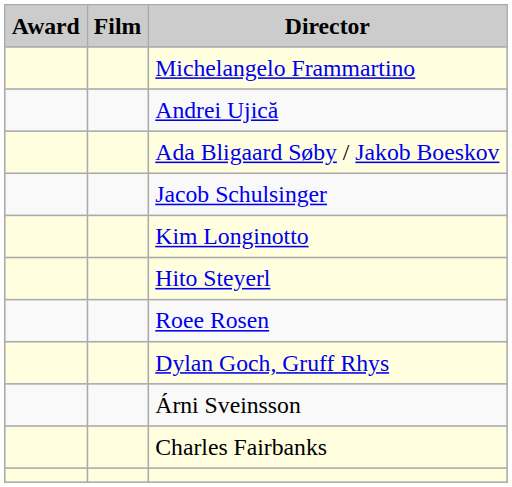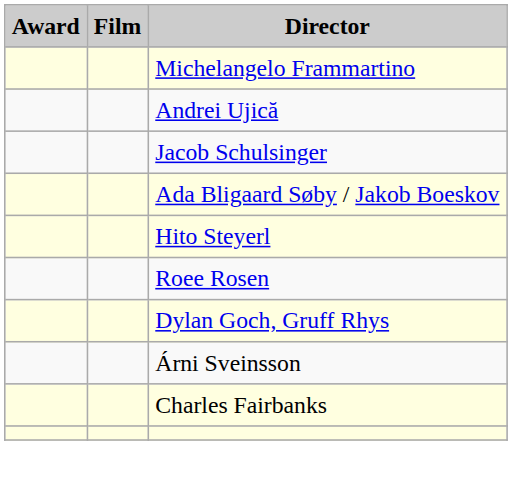 <table border="2" cellpadding="4" cellspacing="0" style="margin: 1em 1em 1em 0; background: #F9F9F9; border: 1px solid #AAAAAA; border-collapse: collapse; font-size: 95%;">
 <tr style="background:#CCCCCC" align="center">
 <th>Award</th>
 <th>Film</th>
 <th>Director</th>
 </tr>
 <tr style="background:lightyellow">
 <td></td>
 <td></td>
 <td> <a href='#'>Michelangelo Frammartino</a></td>
 </tr>
 <tr>
 <td></td>
 <td></td>
 <td> <a href='#'>Andrei Ujică</a></td>
 </tr>
-<tr style="background:lightyellow">
-<td></td>
-<td></td>
-<td> <a href='#'>Ada Bligaard Søby</a> / <a href='#'>Jakob Boeskov</a></td>
-</tr>
 <tr>
 <td></td>
 <td></td>
 <td> <a href='#'>Jacob Schulsinger</a></td>
 </tr>
 <tr style="background:lightyellow">
 <td></td>
 <td></td>
-<td> <a href='#'>Kim Longinotto</a></td>
+<td> <a href='#'>Ada Bligaard Søby</a> / <a href='#'>Jakob Boeskov</a></td>
 </tr>
 <tr style="background:lightyellow">
 <td></td>
 <td></td>
 <td> <a href='#'>Hito Steyerl</a></td>
 </tr>
 <tr>
 <td></td>
 <td></td>
 <td> <a href='#'>Roee Rosen</a></td>
 </tr>
 <tr style="background:lightyellow">
 <td></td>
 <td></td>
 <td> <a href='#'>Dylan Goch, Gruff Rhys</a></td>
 </tr>
 <tr>
 <td></td>
 <td></td>
 <td> Árni Sveinsson</td>
 </tr>
 <tr style="background:lightyellow">
 <td></td>
 <td></td>
 <td> Charles Fairbanks</td>
 </tr>
 <tr style="background:lightyellow">
 <td></td>
 <td></td>
 <td> </td>
 </tr>
 </table>
